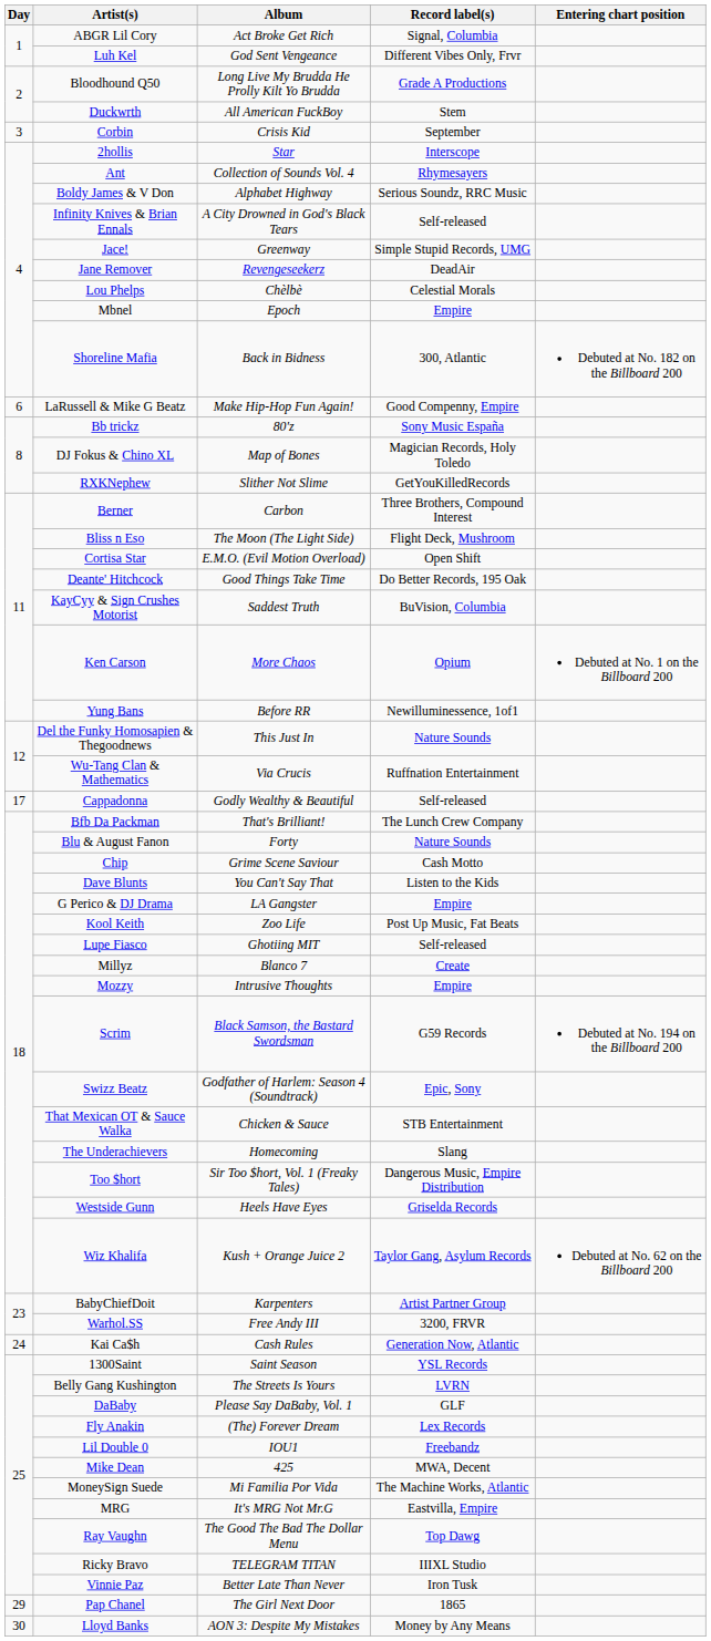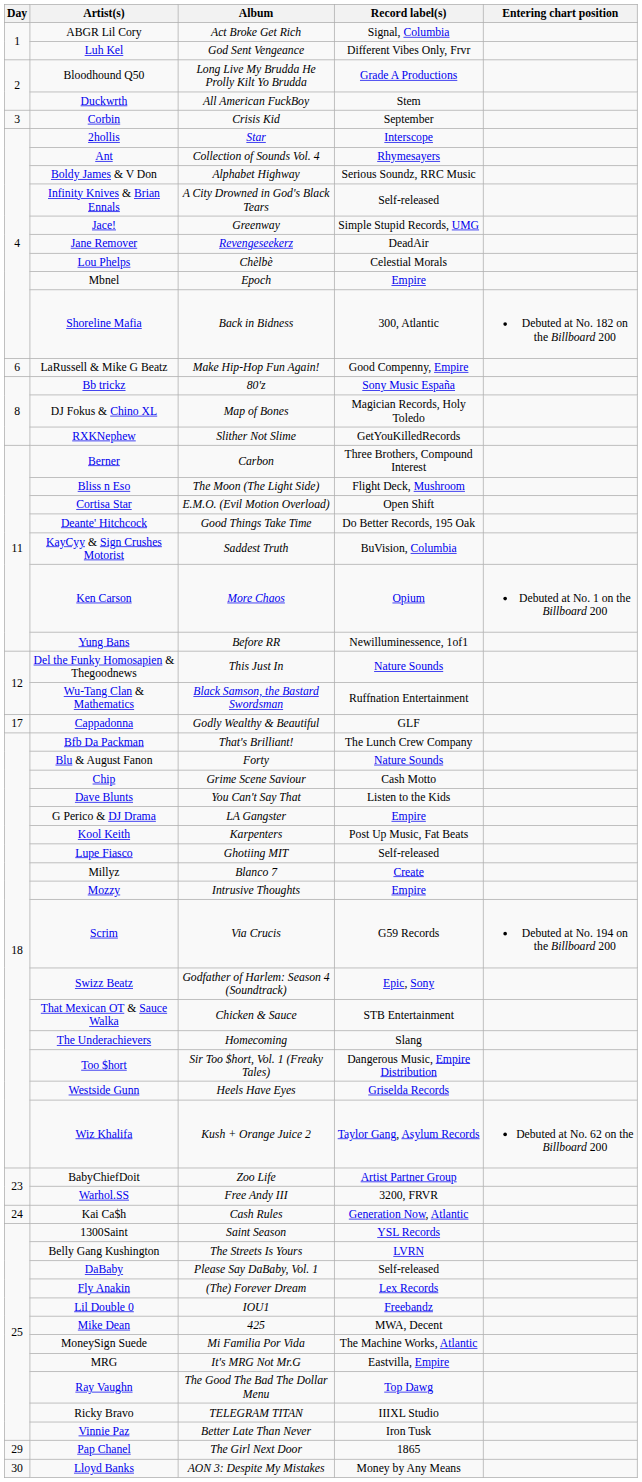 <table class="wikitable" style="text-align:center;">
 <tr>
 <th scope="col">Day</th>
 <th scope="col">Artist(s)</th>
 <th scope="col">Album</th>
 <th scope="col">Record label(s)</th>
 <th scope="col">Entering chart position</th>
 </tr>
 <tr>
 <td rowspan="2">1</td>
 <td>ABGR Lil Cory</td>
 <td><em>Act Broke Get Rich</em></td>
 <td>Signal, <a href='#'>Columbia</a></td>
 <td></td>
 </tr>
 <tr>
 <td><a href='#'>Luh Kel</a></td>
 <td><em>God Sent Vengeance</em></td>
 <td>Different Vibes Only, Frvr</td>
 <td></td>
 </tr>
 <tr>
 <td rowspan="2">2</td>
 <td>Bloodhound Q50</td>
 <td><em>Long Live My Brudda He Prolly Kilt Yo Brudda</em></td>
 <td><a href='#'>Grade A Productions</a></td>
 <td></td>
 </tr>
 <tr>
 <td><a href='#'>Duckwrth</a></td>
 <td><em>All American FuckBoy</em></td>
 <td>Stem</td>
 <td></td>
 </tr>
 <tr>
 <td>3</td>
 <td><a href='#'>Corbin</a></td>
 <td><em>Crisis Kid</em></td>
 <td>September</td>
 <td></td>
 </tr>
 <tr>
 <td rowspan="9">4</td>
 <td><a href='#'>2hollis</a></td>
 <td><em><a href='#'>Star</a></em></td>
 <td><a href='#'>Interscope</a></td>
 <td></td>
 </tr>
 <tr>
 <td><a href='#'>Ant</a></td>
 <td><em>Collection of Sounds Vol. 4</em></td>
 <td><a href='#'>Rhymesayers</a></td>
 <td></td>
 </tr>
 <tr>
 <td><a href='#'>Boldy James</a> & V Don</td>
 <td><em>Alphabet Highway</em></td>
 <td>Serious Soundz, RRC Music</td>
 <td></td>
 </tr>
 <tr>
 <td><a href='#'>Infinity Knives</a> & <a href='#'>Brian Ennals</a></td>
 <td><em>A City Drowned in God's Black Tears</em></td>
 <td>Self-released</td>
 <td></td>
 </tr>
 <tr>
 <td><a href='#'>Jace!</a></td>
 <td><em>Greenway</em></td>
 <td>Simple Stupid Records, <a href='#'>UMG</a></td>
 <td></td>
 </tr>
 <tr>
 <td><a href='#'>Jane Remover</a></td>
 <td><em><a href='#'>Revengeseekerz</a></em></td>
 <td>DeadAir</td>
 <td></td>
 </tr>
 <tr>
 <td><a href='#'>Lou Phelps</a></td>
 <td><em>Chèlbè</em></td>
 <td>Celestial Morals</td>
 <td></td>
 </tr>
 <tr>
 <td>Mbnel</td>
 <td><em>Epoch</em></td>
 <td><a href='#'>Empire</a></td>
 <td></td>
 </tr>
 <tr>
 <td><a href='#'>Shoreline Mafia</a></td>
 <td><em>Back in Bidness</em></td>
 <td>300, Atlantic</td>
 <td><br><ul><li>Debuted at No. 182 on the <em>Billboard</em> 200</li></ul></td>
 </tr>
 <tr>
 <td>6</td>
 <td>LaRussell & Mike G Beatz</td>
 <td><em>Make Hip-Hop Fun Again!</em></td>
 <td>Good Compenny, <a href='#'>Empire</a></td>
 <td></td>
 </tr>
 <tr>
 <td rowspan="3">8</td>
 <td><a href='#'>Bb trickz</a></td>
 <td><em>80'z</em></td>
 <td><a href='#'>Sony Music España</a></td>
 <td></td>
 </tr>
 <tr>
 <td>DJ Fokus & <a href='#'>Chino XL</a></td>
 <td><em>Map of Bones</em></td>
 <td>Magician Records, Holy Toledo</td>
 <td></td>
 </tr>
 <tr>
 <td><a href='#'>RXKNephew</a></td>
 <td><em>Slither Not Slime</em></td>
 <td>GetYouKilledRecords</td>
 <td></td>
 </tr>
 <tr>
 <td rowspan="7">11</td>
 <td><a href='#'>Berner</a></td>
 <td><em>Carbon</em></td>
 <td>Three Brothers, Compound Interest</td>
 <td></td>
 </tr>
 <tr>
 <td><a href='#'>Bliss n Eso</a></td>
 <td><em>The Moon (The Light Side)</em></td>
 <td>Flight Deck, <a href='#'>Mushroom</a></td>
 <td></td>
 </tr>
 <tr>
 <td><a href='#'>Cortisa Star</a></td>
 <td><em>E.M.O. (Evil Motion Overload)</em></td>
 <td>Open Shift</td>
 <td></td>
 </tr>
 <tr>
 <td><a href='#'>Deante' Hitchcock</a></td>
 <td><em>Good Things Take Time</em></td>
 <td>Do Better Records, 195 Oak</td>
 <td></td>
 </tr>
 <tr>
 <td><a href='#'>KayCyy</a> & <a href='#'>Sign Crushes Motorist</a></td>
 <td><em>Saddest Truth</em></td>
 <td>BuVision, <a href='#'>Columbia</a></td>
 <td></td>
 </tr>
 <tr>
 <td><a href='#'>Ken Carson</a></td>
 <td><em><a href='#'>More Chaos</a></em></td>
 <td><a href='#'>Opium</a></td>
 <td><br><ul><li>Debuted at No. 1 on the <em>Billboard</em> 200</li></ul></td>
 </tr>
 <tr>
 <td><a href='#'>Yung Bans</a></td>
 <td><em>Before RR</em></td>
 <td>Newilluminessence, 1of1</td>
 <td></td>
 </tr>
 <tr>
 <td rowspan="2">12</td>
 <td><a href='#'>Del the Funky Homosapien</a> & Thegoodnews</td>
 <td><em>This Just In</em></td>
 <td><a href='#'>Nature Sounds</a></td>
 <td></td>
 </tr>
 <tr>
 <td><a href='#'>Wu-Tang Clan</a> & <a href='#'>Mathematics</a></td>
-<td><em>Via Crucis</em></td>
+<td><em><a href='#'>Black Samson, the Bastard Swordsman</a></em></td>
 <td>Ruffnation Entertainment</td>
 <td></td>
 </tr>
 <tr>
 <td>17</td>
 <td><a href='#'>Cappadonna</a></td>
 <td><em>Godly Wealthy & Beautiful</em></td>
-<td>Self-released</td>
+<td>GLF</td>
 <td></td>
 </tr>
 <tr>
 <td rowspan="16">18</td>
 <td><a href='#'>Bfb Da Packman</a></td>
 <td><em>That's Brilliant!</em></td>
 <td>The Lunch Crew Company</td>
 <td></td>
 </tr>
 <tr>
 <td><a href='#'>Blu</a> & August Fanon</td>
 <td><em>Forty</em></td>
 <td><a href='#'>Nature Sounds</a></td>
 <td></td>
 </tr>
 <tr>
 <td><a href='#'>Chip</a></td>
 <td><em>Grime Scene Saviour</em></td>
 <td>Cash Motto</td>
 <td></td>
 </tr>
 <tr>
 <td><a href='#'>Dave Blunts</a></td>
 <td><em>You Can't Say That</em></td>
 <td>Listen to the Kids</td>
 <td></td>
 </tr>
 <tr>
 <td>G Perico & <a href='#'>DJ Drama</a></td>
 <td><em>LA Gangster</em></td>
 <td><a href='#'>Empire</a></td>
 <td></td>
 </tr>
 <tr>
 <td><a href='#'>Kool Keith</a></td>
-<td><em>Zoo Life</em></td>
+<td><em>Karpenters</em></td>
 <td>Post Up Music, Fat Beats</td>
 <td></td>
 </tr>
 <tr>
 <td><a href='#'>Lupe Fiasco</a></td>
 <td><em>Ghotiing MIT</em></td>
 <td>Self-released</td>
 <td></td>
 </tr>
 <tr>
 <td>Millyz</td>
 <td><em>Blanco 7</em></td>
 <td><a href='#'>Create</a></td>
 <td></td>
 </tr>
 <tr>
 <td><a href='#'>Mozzy</a></td>
 <td><em>Intrusive Thoughts</em></td>
 <td><a href='#'>Empire</a></td>
 <td></td>
 </tr>
 <tr>
 <td><a href='#'>Scrim</a></td>
-<td><em><a href='#'>Black Samson, the Bastard Swordsman</a></em></td>
+<td><em>Via Crucis</em></td>
 <td>G59 Records</td>
 <td><br><ul><li>Debuted at No. 194 on the <em>Billboard</em> 200</li></ul></td>
 </tr>
 <tr>
 <td><a href='#'>Swizz Beatz</a></td>
 <td><em>Godfather of Harlem: Season 4 (Soundtrack)</em></td>
 <td><a href='#'>Epic</a>, <a href='#'>Sony</a></td>
 <td></td>
 </tr>
 <tr>
 <td><a href='#'>That Mexican OT</a> & <a href='#'>Sauce Walka</a></td>
 <td><em>Chicken & Sauce</em></td>
 <td>STB Entertainment</td>
 <td></td>
 </tr>
 <tr>
 <td><a href='#'>The Underachievers</a></td>
 <td><em>Homecoming</em></td>
 <td>Slang</td>
 <td></td>
 </tr>
 <tr>
 <td><a href='#'>Too $hort</a></td>
 <td><em>Sir Too $hort, Vol. 1 (Freaky Tales)</em></td>
 <td>Dangerous Music, <a href='#'>Empire Distribution</a></td>
 <td></td>
 </tr>
 <tr>
 <td><a href='#'>Westside Gunn</a></td>
 <td><em>Heels Have Eyes</em></td>
 <td><a href='#'>Griselda Records</a></td>
 <td></td>
 </tr>
 <tr>
 <td><a href='#'>Wiz Khalifa</a></td>
 <td><em>Kush + Orange Juice 2</em></td>
 <td><a href='#'>Taylor Gang</a>, <a href='#'>Asylum Records</a></td>
 <td><br><ul><li>Debuted at No. 62 on the <em>Billboard</em> 200</li></ul></td>
 </tr>
 <tr>
 <td rowspan="2">23</td>
 <td>BabyChiefDoit</td>
-<td><em>Karpenters</em></td>
+<td><em>Zoo Life</em></td>
 <td><a href='#'>Artist Partner Group</a></td>
 <td></td>
 </tr>
 <tr>
 <td><a href='#'>Warhol.SS</a></td>
 <td><em>Free Andy III</em></td>
 <td>3200, FRVR</td>
 <td></td>
 </tr>
 <tr>
 <td>24</td>
 <td>Kai Ca$h</td>
 <td><em>Cash Rules</em></td>
 <td><a href='#'>Generation Now</a>, <a href='#'>Atlantic</a></td>
 <td></td>
 </tr>
 <tr>
 <td rowspan="11">25</td>
 <td>1300Saint</td>
 <td><em>Saint Season</em></td>
 <td><a href='#'>YSL Records</a></td>
 <td></td>
 </tr>
 <tr>
 <td>Belly Gang Kushington</td>
 <td><em>The Streets Is Yours</em></td>
 <td><a href='#'>LVRN</a></td>
 <td></td>
 </tr>
 <tr>
 <td><a href='#'>DaBaby</a></td>
 <td><em>Please Say DaBaby, Vol. 1</em></td>
-<td>GLF</td>
+<td>Self-released</td>
 <td></td>
 </tr>
 <tr>
 <td><a href='#'>Fly Anakin</a></td>
 <td><em>(The) Forever Dream</em></td>
 <td><a href='#'>Lex Records</a></td>
 <td></td>
 </tr>
 <tr>
 <td><a href='#'>Lil Double 0</a></td>
 <td><em>IOU1</em></td>
 <td><a href='#'>Freebandz</a></td>
 <td></td>
 </tr>
 <tr>
 <td><a href='#'>Mike Dean</a></td>
 <td><em>425</em></td>
 <td>MWA, Decent</td>
 <td></td>
 </tr>
 <tr>
 <td>MoneySign Suede</td>
 <td><em>Mi Familia Por Vida</em></td>
 <td>The Machine Works, <a href='#'>Atlantic</a></td>
 <td></td>
 </tr>
 <tr>
 <td>MRG</td>
 <td><em>It's MRG Not Mr.G</em></td>
 <td>Eastvilla, <a href='#'>Empire</a></td>
 <td></td>
 </tr>
 <tr>
 <td><a href='#'>Ray Vaughn</a></td>
 <td><em>The Good The Bad The Dollar Menu</em></td>
 <td><a href='#'>Top Dawg</a></td>
 <td></td>
 </tr>
 <tr>
 <td>Ricky Bravo</td>
 <td><em>TELEGRAM TITAN</em></td>
 <td>IIIXL Studio</td>
 <td></td>
 </tr>
 <tr>
 <td><a href='#'>Vinnie Paz</a></td>
 <td><em>Better Late Than Never</em></td>
 <td>Iron Tusk</td>
 <td></td>
 </tr>
 <tr>
 <td>29</td>
 <td><a href='#'>Pap Chanel</a></td>
 <td><em>The Girl Next Door</em></td>
 <td>1865</td>
 <td></td>
 </tr>
 <tr>
 <td>30</td>
 <td><a href='#'>Lloyd Banks</a></td>
 <td><em>AON 3: Despite My Mistakes</em></td>
 <td>Money by Any Means</td>
 <td></td>
 </tr>
 </table>
